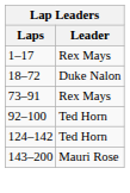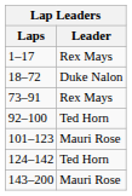 <table class="wikitable">
 <tr>
 <th colspan=2>Lap Leaders</th>
 </tr>
 <tr>
 <th>Laps</th>
 <th>Leader</th>
 </tr>
 <tr>
 <td>1–17</td>
 <td>Rex Mays</td>
 </tr>
 <tr>
 <td>18–72</td>
 <td>Duke Nalon</td>
 </tr>
 <tr>
 <td>73–91</td>
 <td>Rex Mays</td>
 </tr>
 <tr>
 <td>92–100</td>
 <td>Ted Horn</td>
 </tr>
 <tr>
+<td>101–123</td>
+<td>Mauri Rose</td>
+</tr>
+<tr>
 <td>124–142</td>
 <td>Ted Horn</td>
 </tr>
 <tr>
 <td>143–200</td>
 <td>Mauri Rose</td>
 </tr>
 </table>
